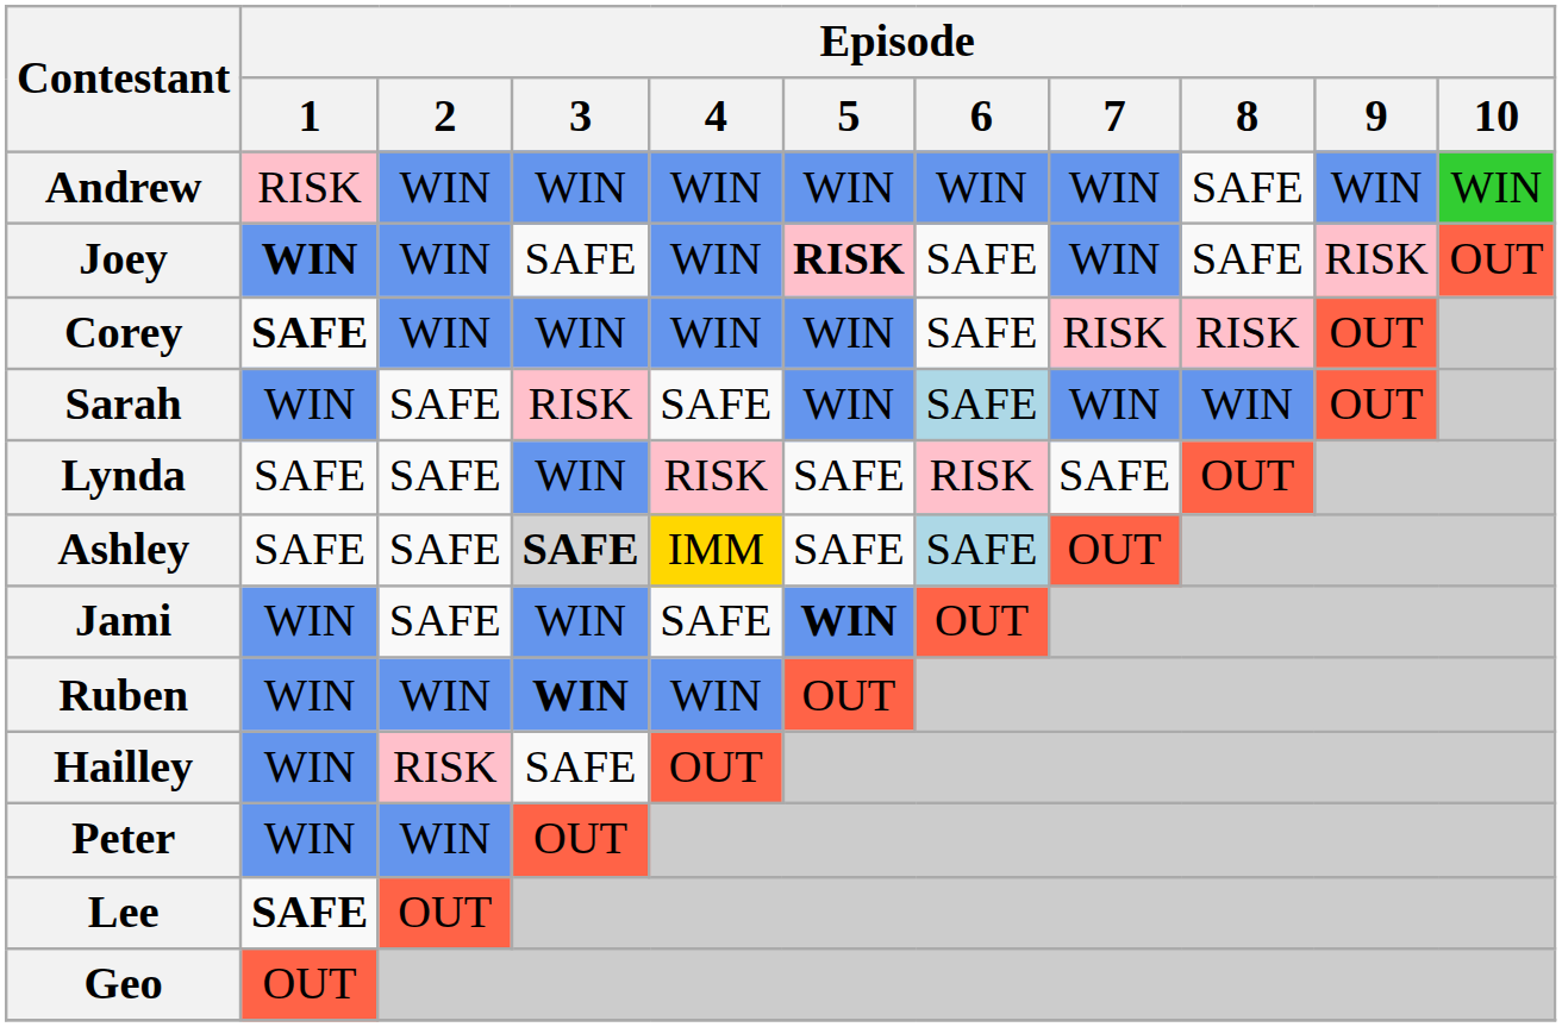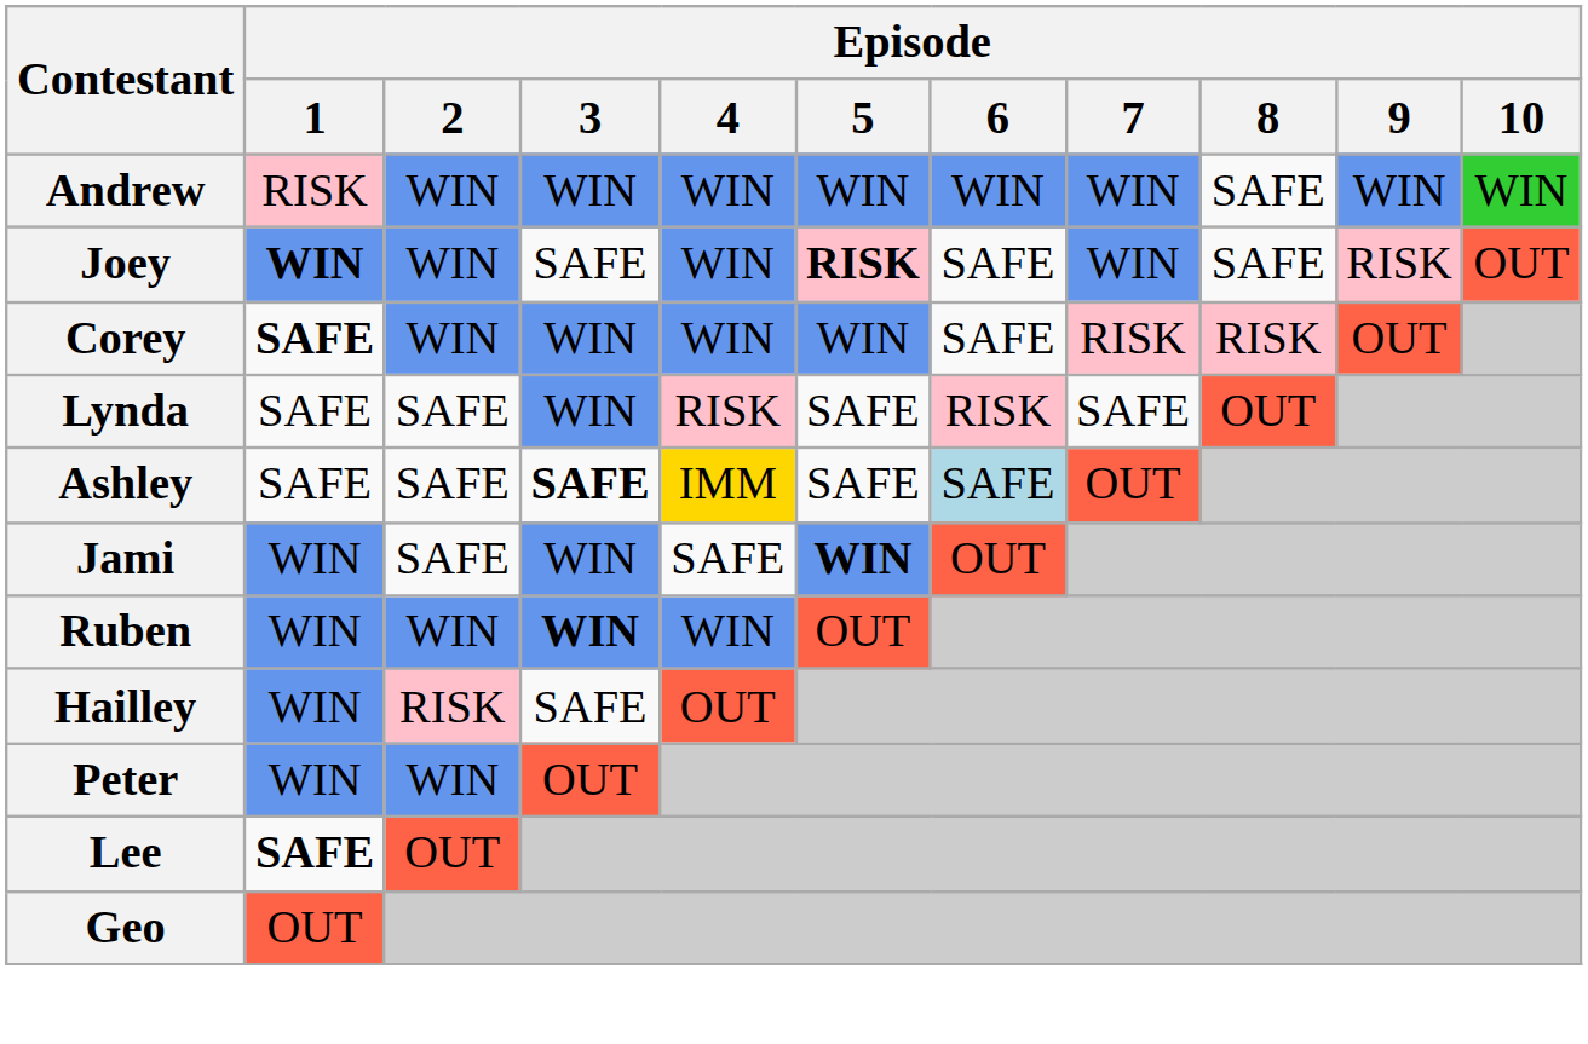 <table class="wikitable" style="text-align:center">
 <tr>
 <th rowspan=2>Contestant</th>
 <th colspan=10>Episode</th>
 </tr>
 <tr>
 <th>1</th>
 <th>2</th>
 <th>3</th>
 <th>4</th>
 <th>5</th>
 <th>6</th>
 <th>7</th>
 <th>8</th>
 <th>9</th>
 <th>10</th>
 </tr>
 <tr>
 <th>Andrew</th>
 <td bgcolor="pink">RISK</td>
 <td bgcolor="cornflowerblue">WIN</td>
 <td bgcolor="cornflowerblue">WIN</td>
 <td bgcolor="cornflowerblue">WIN</td>
 <td bgcolor="cornflowerblue">WIN</td>
 <td bgcolor="cornflowerblue">WIN</td>
 <td bgcolor="cornflowerblue">WIN</td>
 <td>SAFE</td>
 <td bgcolor="cornflowerblue">WIN</td>
 <td bgcolor="limegreen">WIN</td>
 </tr>
 <tr>
 <th>Joey</th>
 <td bgcolor="cornflowerblue"><strong>WIN</strong></td>
 <td bgcolor="cornflowerblue">WIN</td>
 <td>SAFE</td>
 <td bgcolor="cornflowerblue">WIN</td>
 <td bgcolor="pink"><strong>RISK</strong></td>
 <td>SAFE</td>
 <td bgcolor="cornflowerblue">WIN</td>
 <td>SAFE</td>
 <td bgcolor="pink">RISK</td>
 <td bgcolor="tomato">OUT</td>
 </tr>
 <tr>
 <th>Corey</th>
 <td><strong>SAFE</strong></td>
 <td bgcolor="cornflowerblue">WIN</td>
 <td bgcolor="cornflowerblue">WIN</td>
 <td bgcolor="cornflowerblue">WIN</td>
 <td bgcolor="cornflowerblue">WIN</td>
 <td>SAFE</td>
 <td bgcolor="pink">RISK</td>
 <td bgcolor="pink">RISK</td>
 <td bgcolor="tomato">OUT</td>
 <td bgcolor="#CCCCCC" colspan=1></td>
 </tr>
 <tr>
-<th>Sarah</th>
-<td bgcolor="cornflowerblue">WIN</td>
-<td>SAFE</td>
-<td bgcolor="pink">RISK</td>
-<td>SAFE</td>
-<td bgcolor="cornflowerblue">WIN</td>
-<td bgcolor="lightblue">SAFE</td>
-<td bgcolor="cornflowerblue">WIN</td>
-<td bgcolor="cornflowerblue">WIN</td>
-<td bgcolor="tomato">OUT</td>
-<td bgcolor="#CCCCCC" colspan=1></td>
-</tr>
-<tr>
 <th>Lynda</th>
 <td>SAFE</td>
 <td>SAFE</td>
 <td bgcolor="cornflowerblue">WIN</td>
 <td bgcolor="pink">RISK</td>
 <td>SAFE</td>
 <td bgcolor="pink">RISK</td>
 <td>SAFE</td>
 <td bgcolor="tomato">OUT</td>
 <td bgcolor="#CCCCCC" colspan=2></td>
 </tr>
 <tr>
 <th>Ashley</th>
 <td>SAFE</td>
 <td>SAFE</td>
-<td style="background: lightgrey;"><strong>SAFE</strong></td>
+<td><strong>SAFE</strong></td>
 <td bgcolor="gold">IMM</td>
 <td>SAFE</td>
 <td bgcolor="lightblue">SAFE</td>
 <td bgcolor="tomato">OUT</td>
 <td bgcolor="#CCCCCC" colspan=3></td>
 </tr>
 <tr>
 <th>Jami</th>
 <td bgcolor="cornflowerblue">WIN</td>
 <td>SAFE</td>
 <td bgcolor="cornflowerblue">WIN</td>
 <td>SAFE</td>
 <td bgcolor="cornflowerblue"><strong>WIN</strong></td>
 <td bgcolor="tomato">OUT</td>
 <td bgcolor="#CCCCCC" colspan=4></td>
 </tr>
 <tr>
 <th>Ruben</th>
 <td bgcolor="cornflowerblue">WIN</td>
 <td bgcolor="cornflowerblue">WIN</td>
 <td bgcolor="cornflowerblue"><strong>WIN</strong></td>
 <td bgcolor="cornflowerblue">WIN</td>
 <td bgcolor="tomato">OUT</td>
 <td bgcolor="#CCCCCC" colspan=5></td>
 </tr>
 <tr>
 <th>Hailley</th>
 <td bgcolor="cornflowerblue">WIN</td>
 <td bgcolor="pink">RISK</td>
 <td>SAFE</td>
 <td bgcolor="tomato">OUT</td>
 <td bgcolor="#CCCCCC" colspan=6></td>
 </tr>
 <tr>
 <th>Peter</th>
 <td bgcolor="cornflowerblue">WIN</td>
 <td bgcolor="cornflowerblue">WIN</td>
 <td bgcolor="tomato">OUT</td>
 <td bgcolor="#CCCCCC" colspan=7></td>
 </tr>
 <tr>
 <th>Lee</th>
 <td><strong>SAFE</strong></td>
 <td bgcolor="tomato">OUT</td>
 <td bgcolor="#CCCCCC" colspan=8></td>
 </tr>
 <tr>
 <th>Geo</th>
 <td bgcolor="tomato">OUT</td>
 <td bgcolor="#CCCCCC" colspan=9></td>
 </tr>
 <tr>
 </tr>
 </table>
